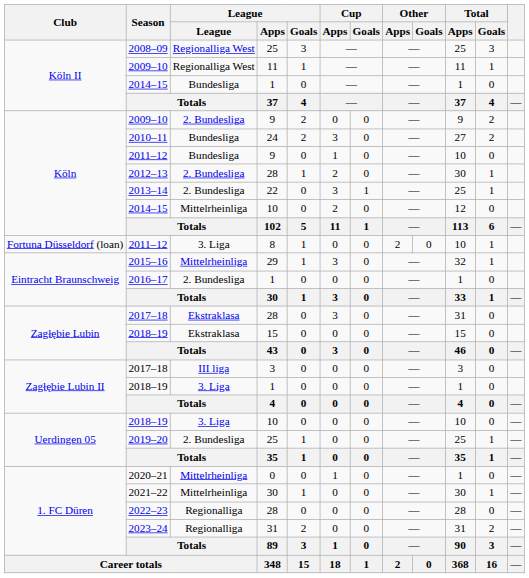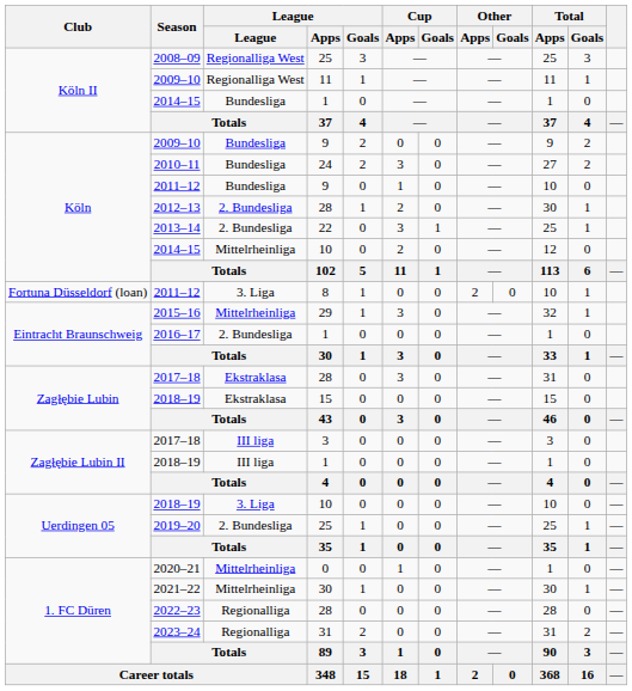 <table class="wikitable" style="text-align: center">
 <tr>
 <th rowspan="2">Club</th>
 <th rowspan="2">Season</th>
 <th colspan="3">League</th>
 <th colspan="2">Cup</th>
 <th colspan="2">Other</th>
 <th colspan="2">Total</th>
 <th rowspan="2"></th>
 </tr>
 <tr>
 <th>League</th>
 <th>Apps</th>
 <th>Goals</th>
 <th>Apps</th>
 <th>Goals</th>
 <th>Apps</th>
 <th>Goals</th>
 <th>Apps</th>
 <th>Goals</th>
 </tr>
 <tr>
 <td rowspan="4"><a href='#'>Köln II</a></td>
 <td><a href='#'>2008–09</a></td>
 <td><a href='#'>Regionalliga West</a></td>
 <td>25</td>
 <td>3</td>
 <td colspan="2">—</td>
 <td colspan="2">—</td>
 <td>25</td>
 <td>3</td>
 <td></td>
 </tr>
 <tr>
 <td><a href='#'>2009–10</a></td>
 <td>Regionalliga West</td>
 <td>11</td>
 <td>1</td>
 <td colspan="2">—</td>
 <td colspan="2">—</td>
 <td>11</td>
 <td>1</td>
 <td></td>
 </tr>
 <tr>
 <td><a href='#'>2014–15</a></td>
 <td>Bundesliga</td>
 <td>1</td>
 <td>0</td>
 <td colspan="2">—</td>
 <td colspan="2">—</td>
 <td>1</td>
 <td>0</td>
 <td></td>
 </tr>
 <tr>
 <th colspan="2">Totals</th>
 <th>37</th>
 <th>4</th>
 <th colspan="2">—</th>
 <th colspan="2">—</th>
 <th>37</th>
 <th>4</th>
 <th>—</th>
 </tr>
 <tr>
 <td rowspan="7"><a href='#'>Köln</a></td>
 <td><a href='#'>2009–10</a></td>
-<td><a href='#'>2. Bundesliga</a></td>
+<td><a href='#'>Bundesliga</a></td>
 <td>9</td>
 <td>2</td>
 <td>0</td>
 <td>0</td>
 <td colspan="2">—</td>
 <td>9</td>
 <td>2</td>
 <td></td>
 </tr>
 <tr>
 <td><a href='#'>2010–11</a></td>
 <td>Bundesliga</td>
 <td>24</td>
 <td>2</td>
 <td>3</td>
 <td>0</td>
 <td colspan="2">—</td>
 <td>27</td>
 <td>2</td>
 <td></td>
 </tr>
 <tr>
 <td><a href='#'>2011–12</a></td>
 <td>Bundesliga</td>
 <td>9</td>
 <td>0</td>
 <td>1</td>
 <td>0</td>
 <td colspan="2">—</td>
 <td>10</td>
 <td>0</td>
 <td></td>
 </tr>
 <tr>
 <td><a href='#'>2012–13</a></td>
 <td><a href='#'>2. Bundesliga</a></td>
 <td>28</td>
 <td>1</td>
 <td>2</td>
 <td>0</td>
 <td colspan="2">—</td>
 <td>30</td>
 <td>1</td>
 <td></td>
 </tr>
 <tr>
 <td><a href='#'>2013–14</a></td>
 <td>2. Bundesliga</td>
 <td>22</td>
 <td>0</td>
 <td>3</td>
 <td>1</td>
 <td colspan="2">—</td>
 <td>25</td>
 <td>1</td>
 <td></td>
 </tr>
 <tr>
 <td><a href='#'>2014–15</a></td>
 <td>Mittelrheinliga</td>
 <td>10</td>
 <td>0</td>
 <td>2</td>
 <td>0</td>
 <td colspan="2">—</td>
 <td>12</td>
 <td>0</td>
 <td></td>
 </tr>
 <tr>
 <th colspan="2">Totals</th>
 <th>102</th>
 <th>5</th>
 <th>11</th>
 <th>1</th>
 <th colspan="2">—</th>
 <th>113</th>
 <th>6</th>
 <th>—</th>
 </tr>
 <tr>
 <td><a href='#'>Fortuna Düsseldorf</a> (loan)</td>
 <td><a href='#'>2011–12</a></td>
 <td>3. Liga</td>
 <td>8</td>
 <td>1</td>
 <td>0</td>
 <td>0</td>
 <td>2</td>
 <td>0</td>
 <td>10</td>
 <td>1</td>
 <td></td>
 </tr>
 <tr>
 <td rowspan="3"><a href='#'>Eintracht Braunschweig</a></td>
 <td><a href='#'>2015–16</a></td>
 <td><a href='#'>Mittelrheinliga</a></td>
 <td>29</td>
 <td>1</td>
 <td>3</td>
 <td>0</td>
 <td colspan="2">—</td>
 <td>32</td>
 <td>1</td>
 <td></td>
 </tr>
 <tr>
 <td><a href='#'>2016–17</a></td>
 <td>2. Bundesliga</td>
 <td>1</td>
 <td>0</td>
 <td>0</td>
 <td>0</td>
 <td colspan="2">—</td>
 <td>1</td>
 <td>0</td>
 <td></td>
 </tr>
 <tr>
 <th colspan="2">Totals</th>
 <th>30</th>
 <th>1</th>
 <th>3</th>
 <th>0</th>
 <th colspan="2">—</th>
 <th>33</th>
 <th>1</th>
 <th>—</th>
 </tr>
 <tr>
 <td rowspan="3"><a href='#'>Zagłębie Lubin</a></td>
 <td><a href='#'>2017–18</a></td>
 <td><a href='#'>Ekstraklasa</a></td>
 <td>28</td>
 <td>0</td>
 <td>3</td>
 <td>0</td>
 <td colspan="2">—</td>
 <td>31</td>
 <td>0</td>
 <td></td>
 </tr>
 <tr>
 <td><a href='#'>2018–19</a></td>
 <td>Ekstraklasa</td>
 <td>15</td>
 <td>0</td>
 <td>0</td>
 <td>0</td>
 <td colspan="2">—</td>
 <td>15</td>
 <td>0</td>
 <td></td>
 </tr>
 <tr>
 <th colspan="2">Totals</th>
 <th>43</th>
 <th>0</th>
 <th>3</th>
 <th>0</th>
 <th colspan="2">—</th>
 <th>46</th>
 <th>0</th>
 <th>—</th>
 </tr>
 <tr>
 <td rowspan="3"><a href='#'>Zagłębie Lubin II</a></td>
 <td>2017–18</td>
 <td><a href='#'>III liga</a></td>
 <td>3</td>
 <td>0</td>
 <td>0</td>
 <td>0</td>
 <td colspan="2">—</td>
 <td>3</td>
 <td>0</td>
 <td></td>
 </tr>
 <tr>
 <td>2018–19</td>
-<td><a href='#'>3. Liga</a></td>
+<td>III liga</td>
 <td>1</td>
 <td>0</td>
 <td>0</td>
 <td>0</td>
 <td colspan="2">—</td>
 <td>1</td>
 <td>0</td>
 <td></td>
 </tr>
 <tr>
 <th colspan="2">Totals</th>
 <th>4</th>
 <th>0</th>
 <th>0</th>
 <th>0</th>
 <th colspan="2">—</th>
 <th>4</th>
 <th>0</th>
 <th>—</th>
 </tr>
 <tr>
 <td rowspan="3"><a href='#'>Uerdingen 05</a></td>
 <td><a href='#'>2018–19</a></td>
 <td><a href='#'>3. Liga</a></td>
 <td>10</td>
 <td>0</td>
 <td>0</td>
 <td>0</td>
 <td colspan="2">—</td>
 <td>10</td>
 <td>0</td>
 <td>—</td>
 </tr>
 <tr>
 <td><a href='#'>2019–20</a></td>
 <td>2. Bundesliga</td>
 <td>25</td>
 <td>1</td>
 <td>0</td>
 <td>0</td>
 <td colspan="2">—</td>
 <td>25</td>
 <td>1</td>
 <td>—</td>
 </tr>
 <tr>
 <th colspan="2">Totals</th>
 <th>35</th>
 <th>1</th>
 <th>0</th>
 <th>0</th>
 <th colspan="2">—</th>
 <th>35</th>
 <th>1</th>
 <th>—</th>
 </tr>
 <tr>
 <td rowspan="5"><a href='#'>1. FC Düren</a></td>
 <td>2020–21</td>
 <td><a href='#'>Mittelrheinliga</a></td>
 <td>0</td>
 <td>0</td>
 <td>1</td>
 <td>0</td>
 <td colspan="2">—</td>
 <td>1</td>
 <td>0</td>
 <td>—</td>
 </tr>
 <tr>
 <td>2021–22</td>
 <td>Mittelrheinliga</td>
 <td>30</td>
 <td>1</td>
 <td>0</td>
 <td>0</td>
 <td colspan="2">—</td>
 <td>30</td>
 <td>1</td>
 <td>—</td>
 </tr>
 <tr>
 <td><a href='#'>2022–23</a></td>
 <td>Regionalliga</td>
 <td>28</td>
 <td>0</td>
 <td>0</td>
 <td>0</td>
 <td colspan="2">—</td>
 <td>28</td>
 <td>0</td>
 <td>—</td>
 </tr>
 <tr>
 <td><a href='#'>2023–24</a></td>
 <td>Regionalliga</td>
 <td>31</td>
 <td>2</td>
 <td>0</td>
 <td>0</td>
 <td colspan="2">—</td>
 <td>31</td>
 <td>2</td>
 <td>—</td>
 </tr>
 <tr>
 <th colspan="2">Totals</th>
 <th>89</th>
 <th>3</th>
 <th>1</th>
 <th>0</th>
 <th colspan="2">—</th>
 <th>90</th>
 <th>3</th>
 <th>—</th>
 </tr>
 <tr>
 <th colspan="3">Career totals</th>
 <th>348</th>
 <th>15</th>
 <th>18</th>
 <th>1</th>
 <th>2</th>
 <th>0</th>
 <th>368</th>
 <th>16</th>
 <th>—</th>
 </tr>
 </table>
